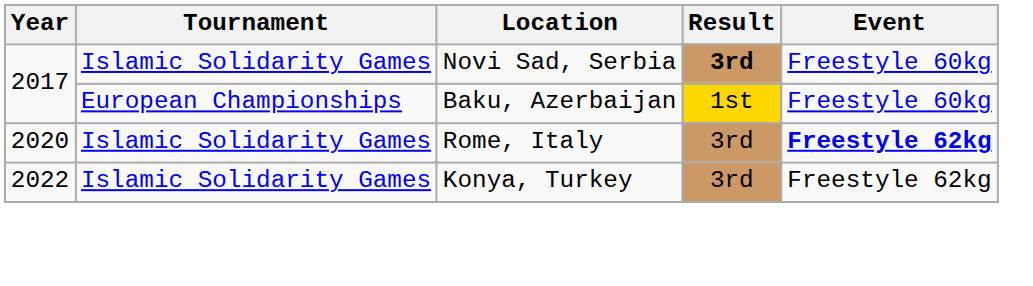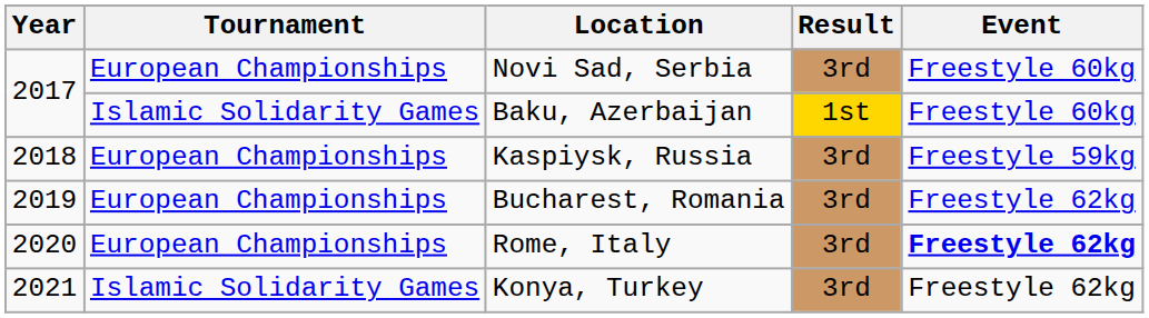 <table class="wikitable" style="font-size:95%;">
 <tr>
 <th>Year</th>
 <th>Tournament</th>
 <th>Location</th>
 <th>Result</th>
 <th>Event</th>
 </tr>
 <tr>
 <td rowspan=2>2017</td>
-<td><a href='#'>Islamic Solidarity Games</a></td>
+<td><a href='#'>European Championships</a></td>
 <td>Novi Sad, Serbia</td>
-<td align="center" bgcolor="cc9966"><strong>3rd</strong></td>
+<td align="center" bgcolor="cc9966">3rd</td>
 <td><a href='#'>Freestyle 60kg</a></td>
 </tr>
 <tr>
-<td><a href='#'>European Championships</a></td>
+<td><a href='#'>Islamic Solidarity Games</a></td>
 <td>Baku, Azerbaijan</td>
 <td align="center" bgcolor="gold">1st</td>
 <td><a href='#'>Freestyle 60kg</a></td>
 </tr>
 <tr>
+<td>2018</td>
+<td><a href='#'>European Championships</a></td>
+<td>Kaspiysk, Russia</td>
+<td align="center" bgcolor="cc9966">3rd</td>
+<td><a href='#'>Freestyle 59kg</a></td>
+</tr>
+<tr>
+<td>2019</td>
+<td><a href='#'>European Championships</a></td>
+<td>Bucharest, Romania</td>
+<td align="center" bgcolor="cc9966">3rd</td>
+<td><a href='#'>Freestyle 62kg</a></td>
+</tr>
+<tr>
 <td>2020</td>
-<td><a href='#'>Islamic Solidarity Games</a></td>
+<td><a href='#'>European Championships</a></td>
 <td>Rome, Italy</td>
 <td align="center" bgcolor="cc9966">3rd</td>
 <td><strong><a href='#'>Freestyle 62kg</a></strong></td>
 </tr>
 <tr>
-<td>2022</td>
+<td>2021</td>
 <td><a href='#'>Islamic Solidarity Games</a></td>
 <td>Konya, Turkey</td>
 <td align="center" bgcolor="cc9966">3rd</td>
 <td>Freestyle 62kg</td>
 </tr>
 </table>
